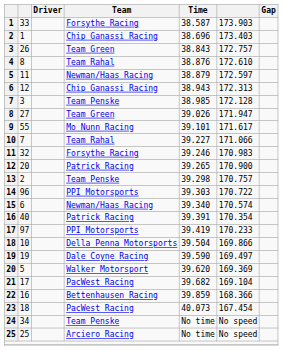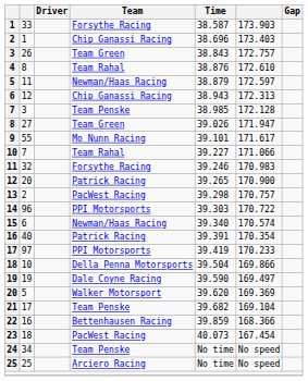 <table class="wikitable sortable" style="font-size:95%;">
 <tr>
 <th scope="col"></th>
 <th scope="col"></th>
 <th scope="col">Driver</th>
 <th scope="col">Team</th>
 <th scope="col">Time</th>
 <th scope="col"></th>
 <th scope="col">Gap</th>
 </tr>
 <tr>
 <th scope="row">1</th>
 <td>33</td>
 <td data-sort-value="TAG"></td>
 <td><a href='#'>Forsythe Racing</a></td>
 <td>38.587</td>
 <td>173.903</td>
 <td></td>
 </tr>
 <tr>
 <th scope="row">2</th>
 <td>1</td>
 <td data-sort-value="MON"></td>
 <td><a href='#'>Chip Ganassi Racing</a></td>
 <td>38.696</td>
 <td>173.403</td>
 <td></td>
 </tr>
 <tr>
 <th scope="row">3</th>
 <td>26</td>
 <td data-sort-value="TRA"></td>
 <td><a href='#'>Team Green</a></td>
 <td>38.843</td>
 <td>172.757</td>
 <td></td>
 </tr>
 <tr>
 <th scope="row">4</th>
 <td>8</td>
 <td data-sort-value="BRA"></td>
 <td><a href='#'>Team Rahal</a></td>
 <td>38.876</td>
 <td>172.610</td>
 <td></td>
 </tr>
 <tr>
 <th scope="row">5</th>
 <td>11</td>
 <td data-sort-value="FIT"></td>
 <td><a href='#'>Newman/Haas Racing</a></td>
 <td>38.879</td>
 <td>172.597</td>
 <td></td>
 </tr>
 <tr>
 <th scope="row">6</th>
 <td>12</td>
 <td data-sort-value="VAS"></td>
 <td><a href='#'>Chip Ganassi Racing</a></td>
 <td>38.943</td>
 <td>172.313</td>
 <td></td>
 </tr>
 <tr>
 <th scope="row">7</th>
 <td>3</td>
 <td data-sort-value="CAS"></td>
 <td><a href='#'>Team Penske</a></td>
 <td>38.985</td>
 <td>172.128</td>
 <td></td>
 </tr>
 <tr>
 <th scope="row">8</th>
 <td>27</td>
 <td data-sort-value="FRA"></td>
 <td><a href='#'>Team Green</a></td>
 <td>39.026</td>
 <td>171.947</td>
 <td></td>
 </tr>
 <tr>
 <th scope="row">9</th>
 <td>55</td>
 <td data-sort-value="KAN"></td>
 <td><a href='#'>Mo Nunn Racing</a></td>
 <td>39.101</td>
 <td>171.617</td>
 <td></td>
 </tr>
 <tr>
 <th scope="row">10</th>
 <td>7</td>
 <td data-sort-value="PAP"></td>
 <td><a href='#'>Team Rahal</a></td>
 <td>39.227</td>
 <td>171.066</td>
 <td></td>
 </tr>
 <tr>
 <th scope="row">11</th>
 <td>32</td>
 <td data-sort-value="GID"></td>
 <td><a href='#'>Forsythe Racing</a></td>
 <td>39.246</td>
 <td>170.983</td>
 <td></td>
 </tr>
 <tr>
 <th scope="row">12</th>
 <td>20</td>
 <td data-sort-value="MOR"></td>
 <td><a href='#'>Patrick Racing</a></td>
 <td>39.265</td>
 <td>170.900</td>
 <td></td>
 </tr>
 <tr>
 <th scope="row">13</th>
 <td>2</td>
 <td data-sort-value="DFE"></td>
-<td><a href='#'>Team Penske</a></td>
+<td><a href='#'>PacWest Racing</a></td>
 <td>39.298</td>
 <td>170.757</td>
 <td></td>
 </tr>
 <tr>
 <th scope="row">14</th>
 <td>96</td>
 <td data-sort-value="SER"></td>
 <td><a href='#'>PPI Motorsports</a></td>
 <td>39.303</td>
 <td>170.722</td>
 <td></td>
 </tr>
 <tr>
 <th scope="row">15</th>
 <td>6</td>
 <td data-sort-value="AND"></td>
 <td><a href='#'>Newman/Haas Racing</a></td>
 <td>39.340</td>
 <td>170.574</td>
 <td></td>
 </tr>
 <tr>
 <th scope="row">16</th>
 <td>40</td>
 <td data-sort-value="FER"></td>
 <td><a href='#'>Patrick Racing</a></td>
 <td>39.391</td>
 <td>170.354</td>
 <td></td>
 </tr>
 <tr>
 <th scope="row">17</th>
 <td>97</td>
 <td data-sort-value="DAM"></td>
 <td><a href='#'>PPI Motorsports</a></td>
 <td>39.419</td>
 <td>170.233</td>
 <td></td>
 </tr>
 <tr>
 <th scope="row">18</th>
 <td>10</td>
 <td data-sort-value="FON"></td>
 <td><a href='#'>Della Penna Motorsports</a></td>
 <td>39.504</td>
 <td>169.866</td>
 <td></td>
 </tr>
 <tr>
 <th scope="row">19</th>
 <td>19</td>
 <td data-sort-value="KUR"></td>
 <td><a href='#'>Dale Coyne Racing</a></td>
 <td>39.590</td>
 <td>169.497</td>
 <td></td>
 </tr>
 <tr>
 <th scope="row">20</th>
 <td>5</td>
 <td data-sort-value="HER"></td>
 <td><a href='#'>Walker Motorsport</a></td>
 <td>39.620</td>
 <td>169.369</td>
 <td></td>
 </tr>
 <tr>
 <th scope="row">21</th>
 <td>17</td>
 <td data-sort-value="GUG"></td>
-<td><a href='#'>PacWest Racing</a></td>
+<td><a href='#'>Team Penske</a></td>
 <td>39.682</td>
 <td>169.104</td>
 <td></td>
 </tr>
 <tr>
 <th scope="row">22</th>
 <td>16</td>
 <td data-sort-value="JOU"></td>
 <td><a href='#'>Bettenhausen Racing</a></td>
 <td>39.859</td>
 <td>168.366</td>
 <td></td>
 </tr>
 <tr>
 <th scope="row">23</th>
 <td>18</td>
 <td data-sort-value="BLU"></td>
 <td><a href='#'>PacWest Racing</a></td>
 <td>40.073</td>
 <td>167.454</td>
 <td></td>
 </tr>
 <tr>
 <th scope="row">24</th>
 <td>34</td>
 <td data-sort-value="SAL"></td>
 <td><a href='#'>Team Penske</a></td>
 <td data-sort-value="24">No time</td>
 <td data-sort-value="24">No speed</td>
 <td></td>
 </tr>
 <tr>
 <th scope="row">25</th>
 <td>25</td>
 <td data-sort-value="GAR"></td>
 <td><a href='#'>Arciero Racing</a></td>
 <td data-sort-value="25">No time</td>
 <td data-sort-value="25">No speed</td>
 <td></td>
 </tr>
 <tr class="sortbottom">
 <td colspan="8"></td>
 </tr>
 <tr>
 </tr>
 </table>
